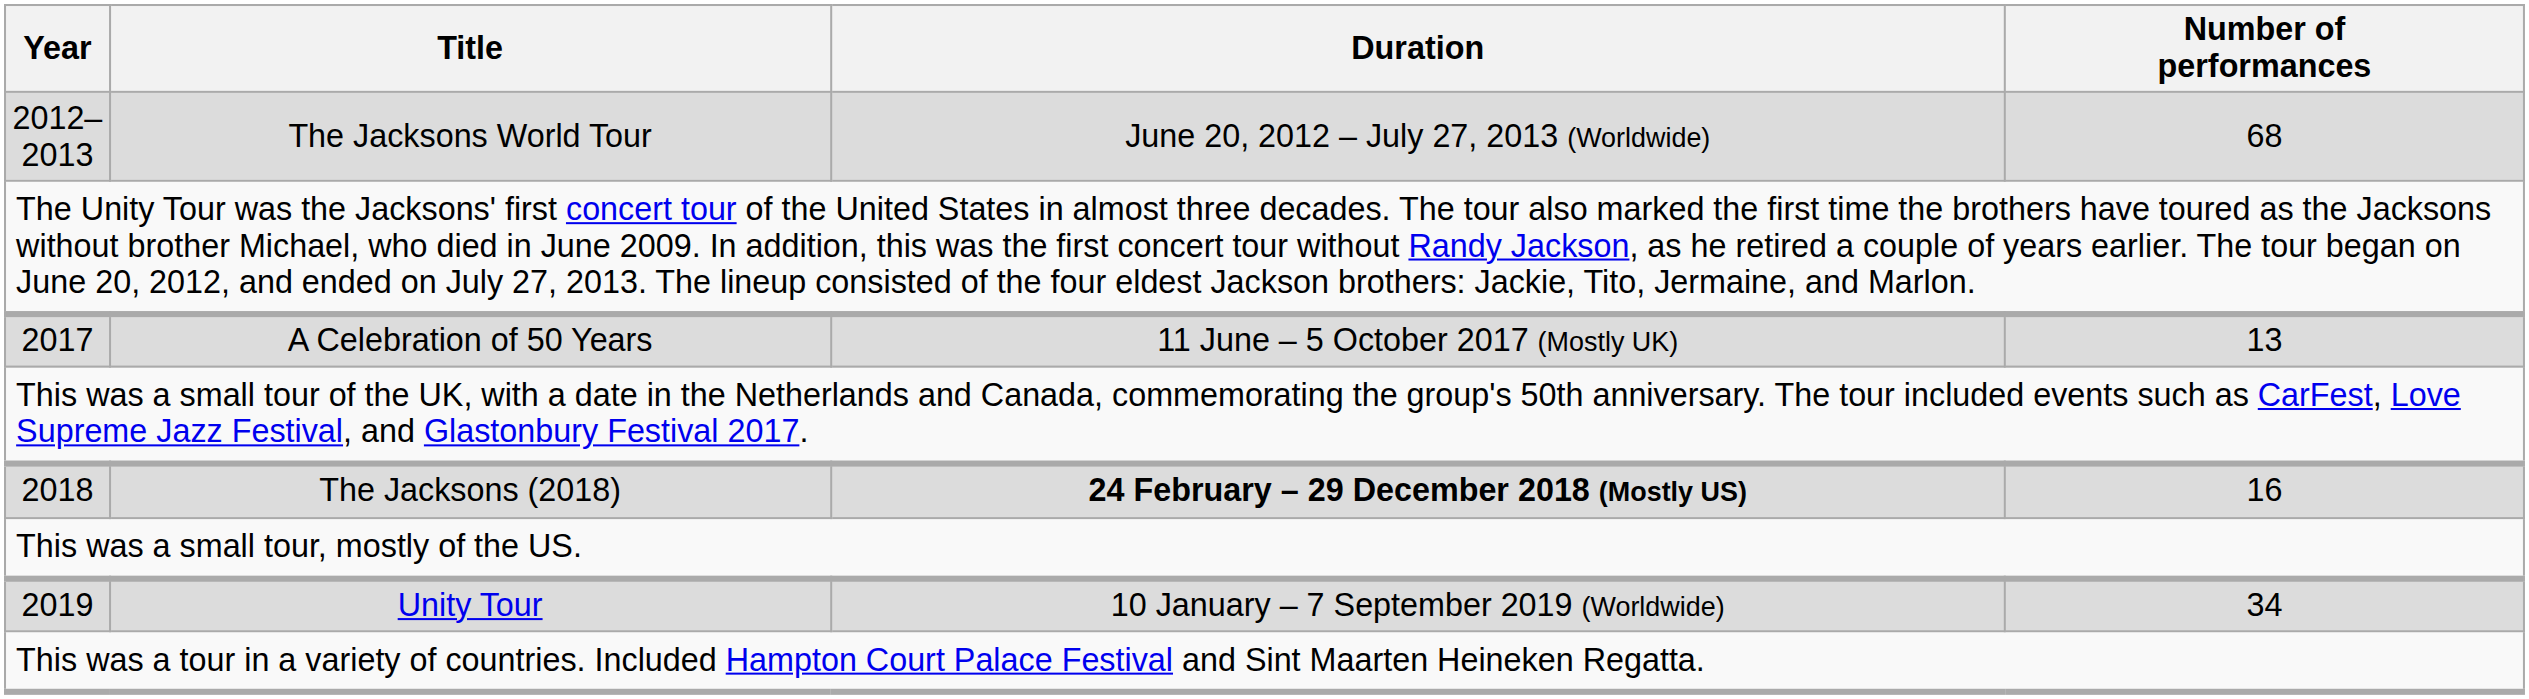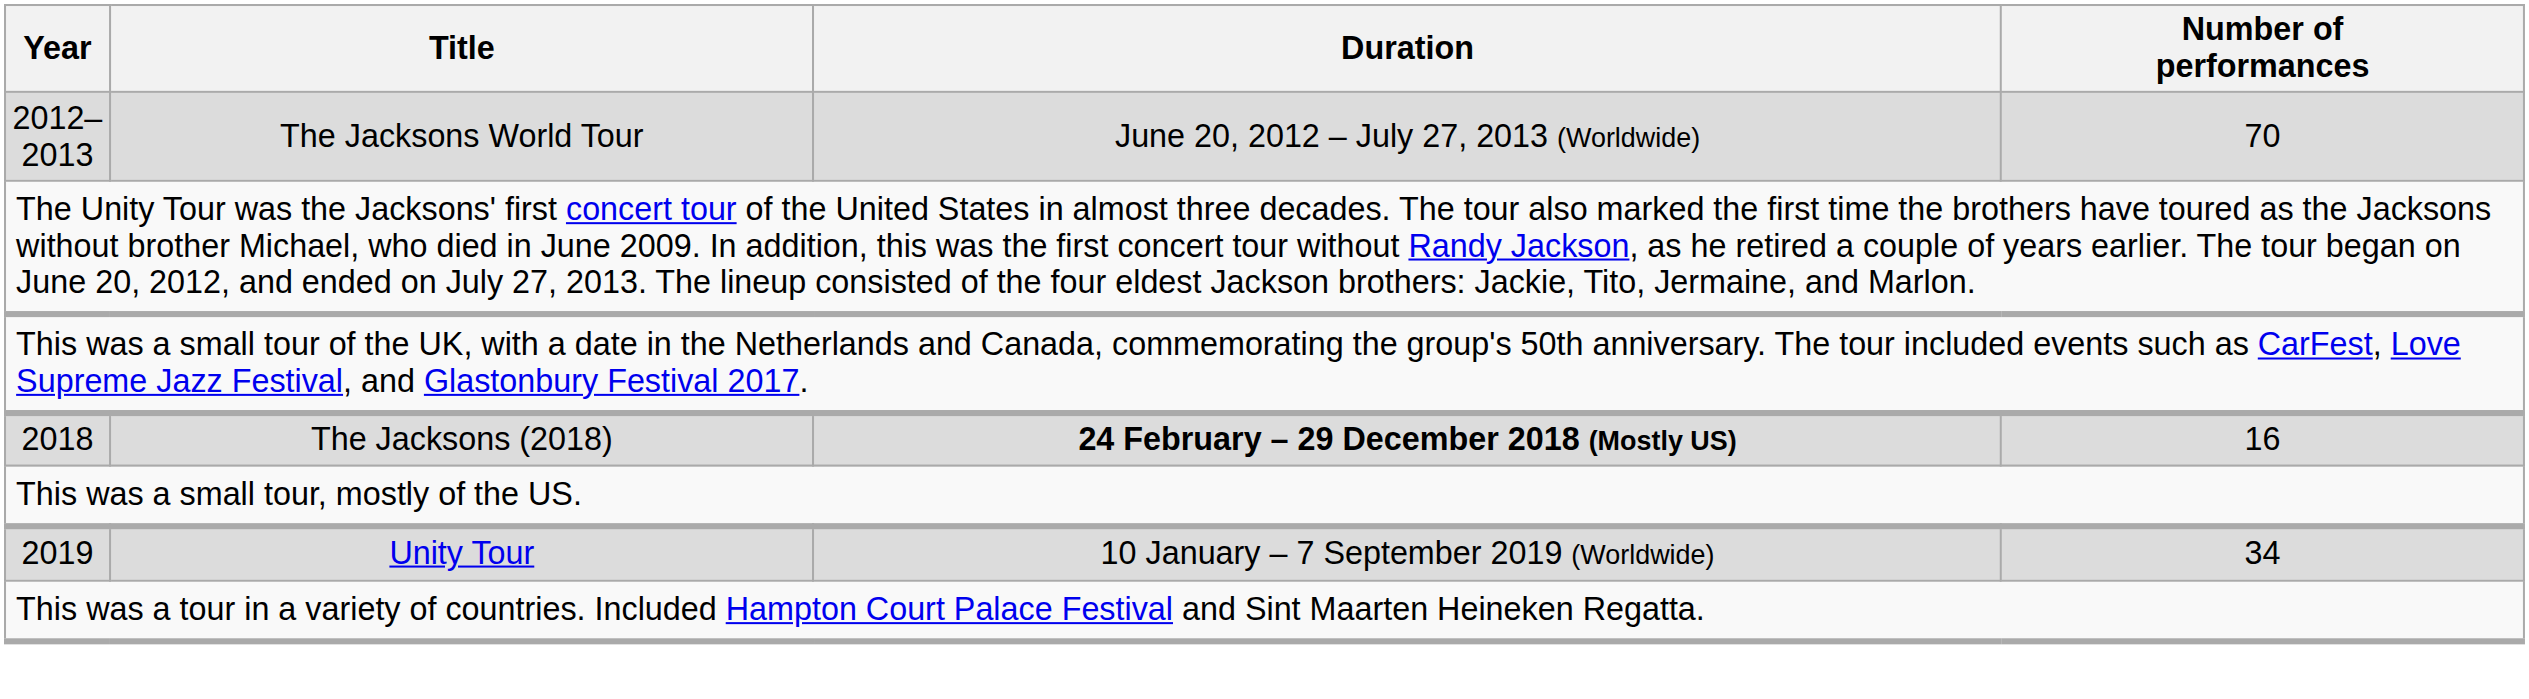 <table class="wikitable">
 <tr>
 <th>Year</th>
 <th>Title</th>
 <th>Duration</th>
 <th>Number of<br>performances</th>
 </tr>
 <tr>
 <td style="background-color: #DCDCDC;" align="center" width="5">2012–2013</td>
 <td style="background-color: #DCDCDC;" align="center">The Jacksons World Tour</td>
 <td style="background-color: #DCDCDC;" align="center">June 20, 2012 – July 27, 2013 <small>(Worldwide)</small></td>
-<td style="background-color: #DCDCDC; text-align:center;">68</td>
+<td style="background-color: #DCDCDC; text-align:center;">70</td>
 </tr>
 <tr>
 <td colspan="4" style="border-bottom-width:3px; padding:5px;">The Unity Tour was the Jacksons' first <a href='#'>concert tour</a> of the United States in almost three decades. The tour also marked the first time the brothers have toured as the Jacksons without brother Michael, who died in June 2009. In addition, this was the first concert tour without <a href='#'>Randy Jackson</a>, as he retired a couple of years earlier. The tour began on June 20, 2012, and ended on July 27, 2013. The lineup consisted of the four eldest Jackson brothers: Jackie, Tito, Jermaine, and Marlon.</td>
-</tr>
-<tr>
-<td style="background-color: #DCDCDC;" align="center" width="5">2017</td>
-<td style="background-color: #DCDCDC;" align="center">A Celebration of 50 Years</td>
-<td style="background-color: #DCDCDC;" align="center">11 June – 5 October 2017 <small>(Mostly UK)</small></td>
-<td style="background-color: #DCDCDC; text-align:center;">13</td>
 </tr>
 <tr>
 <td colspan="4" style="border-bottom-width:3px; padding:5px;">This was a small tour of the UK, with a date in the Netherlands and Canada, commemorating the group's 50th anniversary. The tour included events such as <a href='#'>CarFest</a>, <a href='#'>Love Supreme Jazz Festival</a>, and <a href='#'>Glastonbury Festival 2017</a>.</td>
 </tr>
 <tr>
 <td style="background-color: #DCDCDC;" align="center" width="5">2018</td>
 <td style="background-color: #DCDCDC;" align="center">The Jacksons (2018)</td>
 <td style="background-color: #DCDCDC;" align="center"><strong>24 February – 29 December 2018 <small>(Mostly US)</small></strong></td>
 <td style="background-color: #DCDCDC; text-align:center;">16</td>
 </tr>
 <tr>
 <td colspan="4" style="border-bottom-width:3px; padding:5px;">This was a small tour, mostly of the US.</td>
 </tr>
 <tr>
 <td style="background-color: #DCDCDC;" align="center" width="5">2019</td>
 <td style="background-color: #DCDCDC;" align="center"><a href='#'>Unity Tour</a></td>
 <td style="background-color: #DCDCDC;" align="center">10 January – 7 September 2019 <small>(Worldwide)</small></td>
 <td style="background-color: #DCDCDC; text-align:center;">34</td>
 </tr>
 <tr>
 <td colspan="4" style="border-bottom-width:3px; padding:5px;">This was a tour in a variety of countries. Included <a href='#'>Hampton Court Palace Festival</a> and Sint Maarten Heineken Regatta.</td>
 </tr>
 </table>
